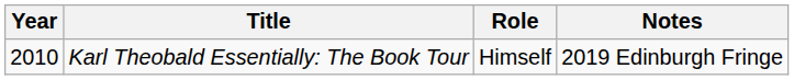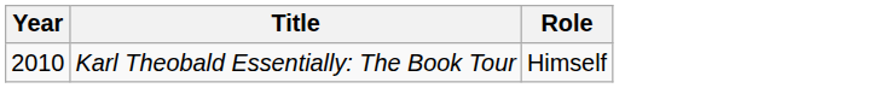 <table class="wikitable">
 <tr>
 <th>Year</th>
 <th>Title</th>
 <th>Role</th>
-<th>Notes</th>
 </tr>
 <tr>
 <td>2010</td>
 <td><em>Karl Theobald Essentially: The Book Tour</em></td>
 <td>Himself</td>
-<td>2019 Edinburgh Fringe</td>
 </tr>
 </table>
